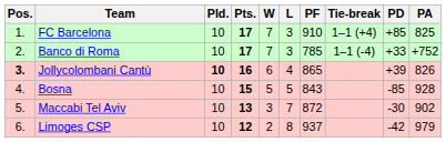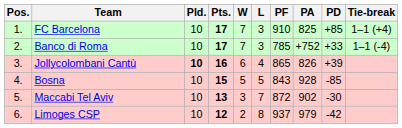 <table class="wikitable" style="text-align:center">
 <tr>
 <th width=15>Pos.</th>
 <th width=220>Team</th>
 <th width=20>Pld.</th>
 <th width=20>Pts.</th>
 <th width=20>W</th>
 <th width=20>L</th>
 <th width=20>PF</th>
+<th width=20>PA</th>
+<th width=20>PD</th>
 <th>Tie-break</th>
-<th width=20>PD</th>
-<th width=20>PA</th>
 </tr>
 <tr style="background: #ccffcc;">
 <td>1.</td>
 <td align=left> <a href='#'>FC Barcelona</a></td>
 <td>10</td>
 <td><strong>17</strong></td>
 <td>7</td>
 <td>3</td>
 <td>910</td>
+<td>825</td>
+<td>+85</td>
 <td>1–1 (+4)</td>
-<td>+85</td>
-<td>825</td>
 </tr>
 <tr style="background: #ccffcc;">
 <td>2.</td>
 <td align=left> <a href='#'>Banco di Roma</a></td>
 <td>10</td>
 <td><strong>17</strong></td>
 <td>7</td>
 <td>3</td>
 <td>785</td>
+<td>+752</td>
+<td>+33</td>
 <td>1–1 (-4)</td>
-<td>+33</td>
-<td>+752</td>
 </tr>
 <tr style="background: #ffcccc;">
-<td><strong>3.</strong></td>
+<td>3.</td>
 <td align=left> <a href='#'>Jollycolombani Cantù</a></td>
 <td><strong>10</strong></td>
 <td><strong>16</strong></td>
 <td>6</td>
 <td>4</td>
 <td>865</td>
+<td>826</td>
+<td>+39</td>
 <td></td>
-<td>+39</td>
-<td>826</td>
 </tr>
 <tr style="background: #ffcccc;">
 <td>4.</td>
 <td align=left> <a href='#'>Bosna</a></td>
 <td>10</td>
 <td><strong>15</strong></td>
 <td>5</td>
 <td>5</td>
 <td>843</td>
+<td>928</td>
+<td>-85</td>
 <td></td>
-<td>-85</td>
-<td>928</td>
 </tr>
 <tr style="background: #ffcccc;">
 <td>5.</td>
 <td align=left> <a href='#'>Maccabi Tel Aviv</a></td>
 <td>10</td>
 <td><strong>13</strong></td>
 <td>3</td>
 <td>7</td>
 <td>872</td>
+<td>902</td>
+<td>-30</td>
 <td></td>
-<td>-30</td>
-<td>902</td>
 </tr>
 <tr style="background: #ffcccc;">
 <td>6.</td>
 <td align=left> <a href='#'>Limoges CSP</a></td>
 <td>10</td>
 <td><strong>12</strong></td>
 <td>2</td>
 <td>8</td>
 <td>937</td>
+<td>979</td>
+<td>-42</td>
 <td></td>
-<td>-42</td>
-<td>979</td>
 </tr>
 </table>
